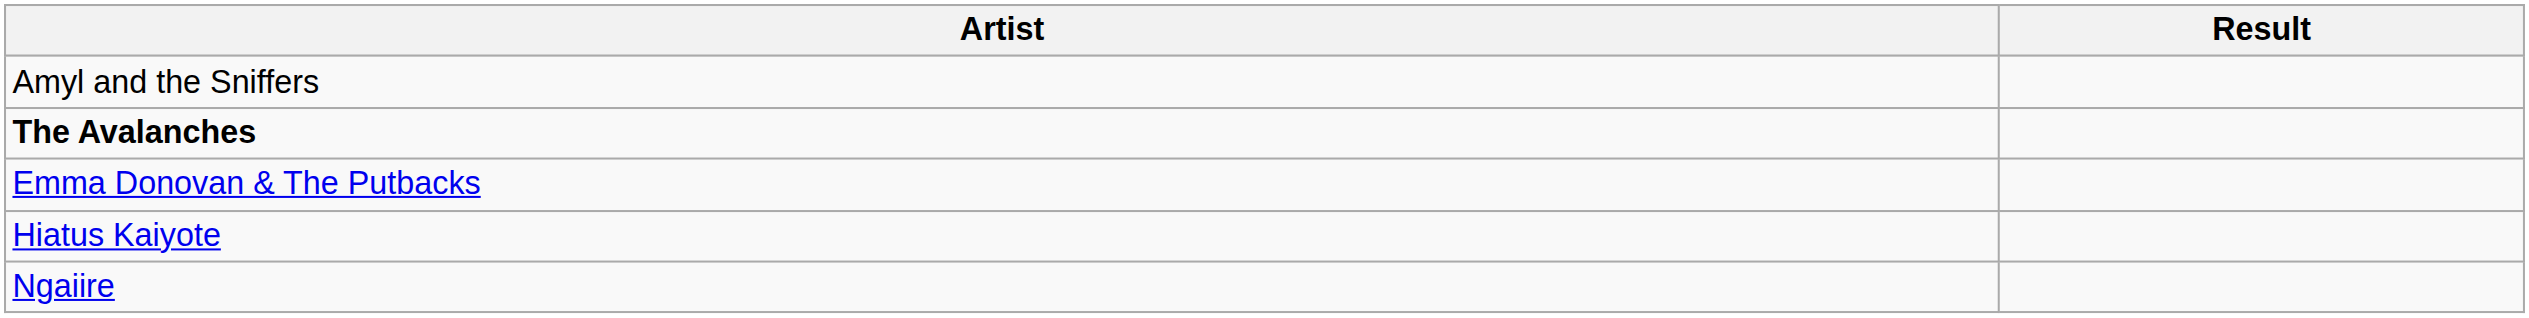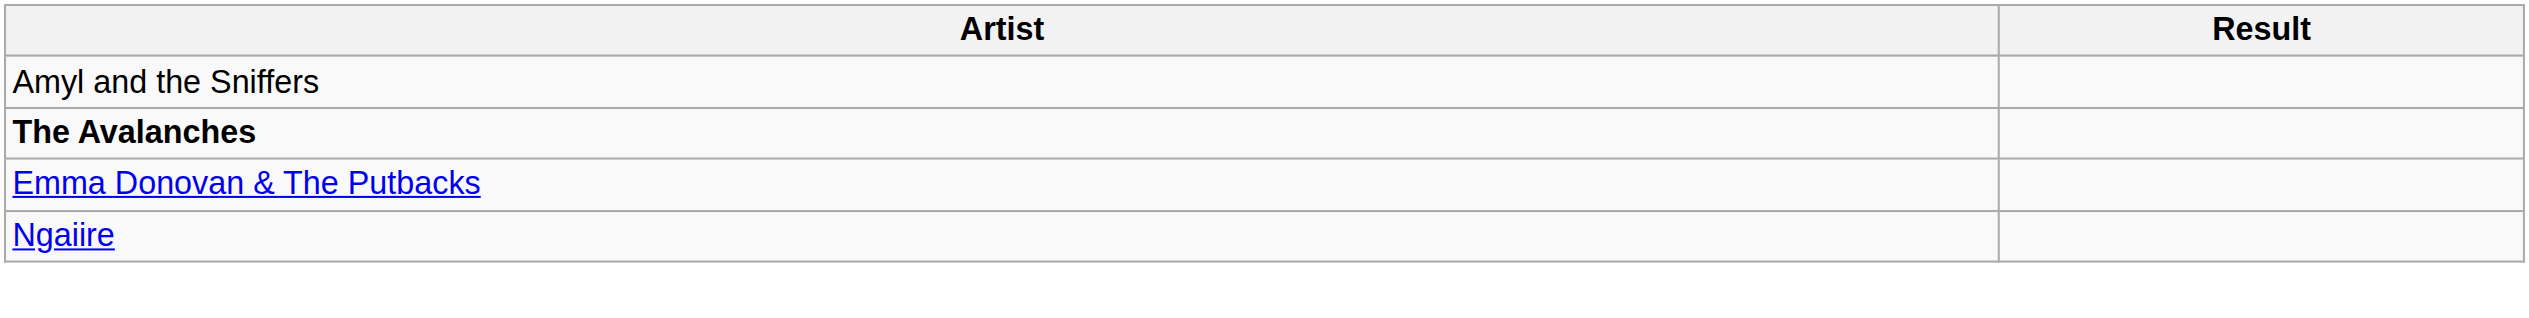 <table class="sortable wikitable">
 <tr bgcolor="#bebebe">
 <th width="19%">Artist</th>
 <th width="5%">Result</th>
 </tr>
 <tr>
 <td>Amyl and the Sniffers</td>
 <td></td>
 </tr>
 <tr>
 <td><strong>The Avalanches</strong></td>
 <td></td>
 </tr>
 <tr>
 <td><a href='#'>Emma Donovan & The Putbacks</a></td>
 <td></td>
 </tr>
 <tr>
-<td><a href='#'>Hiatus Kaiyote</a></td>
-<td></td>
-</tr>
-<tr>
 <td><a href='#'>Ngaiire</a></td>
 <td></td>
 </tr>
 </table>
